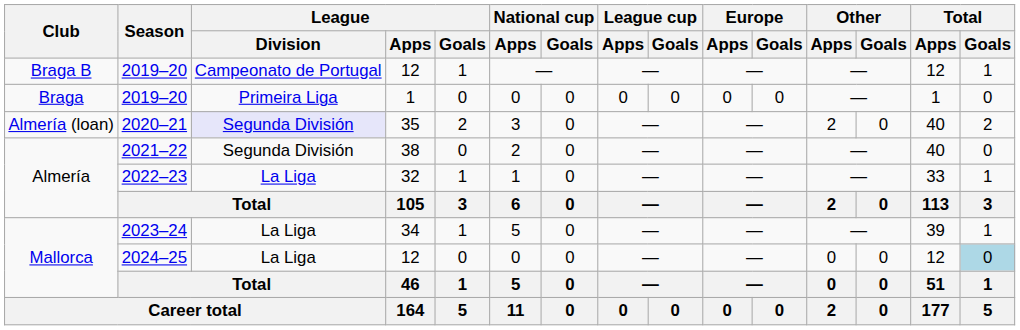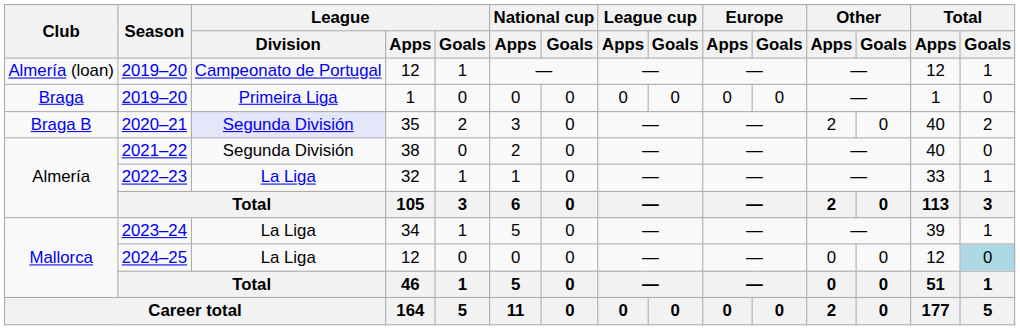 <table class="wikitable" style="text-align:center">
 <tr>
 <th rowspan="2">Club</th>
 <th rowspan="2">Season</th>
 <th colspan="3">League</th>
 <th colspan="2">National cup</th>
 <th colspan="2">League cup</th>
 <th colspan="2">Europe</th>
 <th colspan="2">Other</th>
 <th colspan="2">Total</th>
 </tr>
 <tr>
 <th>Division</th>
 <th>Apps</th>
 <th>Goals</th>
 <th>Apps</th>
 <th>Goals</th>
 <th>Apps</th>
 <th>Goals</th>
 <th>Apps</th>
 <th>Goals</th>
 <th>Apps</th>
 <th>Goals</th>
 <th>Apps</th>
 <th>Goals</th>
 </tr>
 <tr>
-<td><a href='#'>Braga B</a></td>
+<td><a href='#'>Almería</a> (loan)</td>
 <td><a href='#'>2019–20</a></td>
 <td><a href='#'>Campeonato de Portugal</a></td>
 <td>12</td>
 <td>1</td>
 <td colspan="2">—</td>
 <td colspan="2">—</td>
 <td colspan="2">—</td>
 <td colspan="2">—</td>
 <td>12</td>
 <td>1</td>
 </tr>
 <tr>
 <td><a href='#'>Braga</a></td>
 <td><a href='#'>2019–20</a></td>
 <td><a href='#'>Primeira Liga</a></td>
 <td>1</td>
 <td>0</td>
 <td>0</td>
 <td>0</td>
 <td>0</td>
 <td>0</td>
 <td>0</td>
 <td>0</td>
 <td colspan="2">—</td>
 <td>1</td>
 <td>0</td>
 </tr>
 <tr>
-<td><a href='#'>Almería</a> (loan)</td>
+<td><a href='#'>Braga B</a></td>
 <td><a href='#'>2020–21</a></td>
 <td style="background: lavender;"><a href='#'>Segunda División</a></td>
 <td>35</td>
 <td>2</td>
 <td>3</td>
 <td>0</td>
 <td colspan="2">—</td>
 <td colspan="2">—</td>
 <td>2</td>
 <td>0</td>
 <td>40</td>
 <td>2</td>
 </tr>
 <tr>
 <td rowspan="3">Almería</td>
 <td><a href='#'>2021–22</a></td>
 <td>Segunda División</td>
 <td>38</td>
 <td>0</td>
 <td>2</td>
 <td>0</td>
 <td colspan="2">—</td>
 <td colspan="2">—</td>
 <td colspan="2">—</td>
 <td>40</td>
 <td>0</td>
 </tr>
 <tr>
 <td><a href='#'>2022–23</a></td>
 <td><a href='#'>La Liga</a></td>
 <td>32</td>
 <td>1</td>
 <td>1</td>
 <td>0</td>
 <td colspan="2">—</td>
 <td colspan="2">—</td>
 <td colspan="2">—</td>
 <td>33</td>
 <td>1</td>
 </tr>
 <tr>
 <th colspan="2">Total</th>
 <th>105</th>
 <th>3</th>
 <th>6</th>
 <th>0</th>
 <th colspan="2">—</th>
 <th colspan="2">—</th>
 <th>2</th>
 <th>0</th>
 <th>113</th>
 <th>3</th>
 </tr>
 <tr>
 <td rowspan="3"><a href='#'>Mallorca</a></td>
 <td><a href='#'>2023–24</a></td>
 <td>La Liga</td>
 <td>34</td>
 <td>1</td>
 <td>5</td>
 <td>0</td>
 <td colspan="2">—</td>
 <td colspan="2">—</td>
 <td colspan="2">—</td>
 <td>39</td>
 <td>1</td>
 </tr>
 <tr>
 <td><a href='#'>2024–25</a></td>
 <td>La Liga</td>
 <td>12</td>
 <td>0</td>
 <td>0</td>
 <td>0</td>
 <td colspan="2">—</td>
 <td colspan="2">—</td>
 <td>0</td>
 <td>0</td>
 <td>12</td>
 <td style="background: lightblue;">0</td>
 </tr>
 <tr>
 <th colspan="2">Total</th>
 <th>46</th>
 <th>1</th>
 <th>5</th>
 <th>0</th>
 <th colspan="2">—</th>
 <th colspan="2">—</th>
 <th>0</th>
 <th>0</th>
 <th>51</th>
 <th>1</th>
 </tr>
 <tr>
 <th colspan="3">Career total</th>
 <th>164</th>
 <th>5</th>
 <th>11</th>
 <th>0</th>
 <th>0</th>
 <th>0</th>
 <th>0</th>
 <th>0</th>
 <th>2</th>
 <th>0</th>
 <th>177</th>
 <th>5</th>
 </tr>
 </table>
